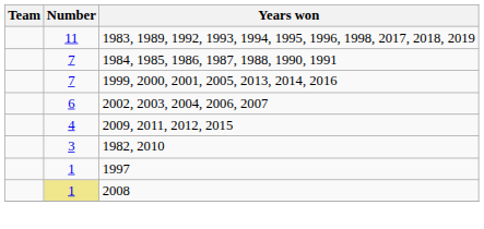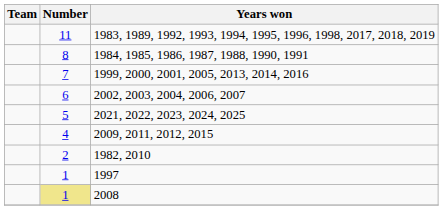 <table class="wikitable sortable" style="text-align:center">
 <tr>
 <th>Team</th>
 <th>Number</th>
 <th>Years won</th>
 </tr>
 <tr>
 <td style=><strong><a href='#'></a></strong></td>
 <td><a href='#'>11</a></td>
 <td align=left>1983, 1989, 1992, 1993, 1994, 1995, 1996, 1998, 2017, 2018, 2019</td>
 </tr>
 <tr>
 <td style=><strong><a href='#'></a></strong></td>
-<td><a href='#'>7</a></td>
+<td><a href='#'>8</a></td>
 <td align=left>1984, 1985, 1986, 1987, 1988, 1990, 1991</td>
 </tr>
 <tr>
 <td style=><strong><a href='#'></a></strong></td>
 <td><a href='#'>7</a></td>
 <td align=left>1999, 2000, 2001, 2005, 2013, 2014, 2016</td>
 </tr>
 <tr>
 <td style=><strong></strong></td>
 <td><a href='#'>6</a></td>
 <td align=left>2002, 2003, 2004, 2006, 2007</td>
 </tr>
 <tr>
+<td style=><strong><a href='#'></a></strong></td>
+<td><a href='#'>5</a></td>
+<td align=left>2021, 2022, 2023, 2024, 2025</td>
+</tr>
+<tr>
 <td style=><strong></strong></td>
 <td><a href='#'>4</a></td>
 <td align=left>2009, 2011, 2012, 2015</td>
 </tr>
 <tr>
 <td style=><strong><a href='#'></a></strong></td>
-<td><a href='#'>3</a></td>
+<td><a href='#'>2</a></td>
 <td align=left>1982, 2010</td>
 </tr>
 <tr>
 <td style=><strong></strong></td>
 <td><a href='#'>1</a></td>
 <td align=left>1997</td>
 </tr>
 <tr>
 <td style=><strong><a href='#'></a></strong></td>
 <td style="background: khaki;"><a href='#'>1</a></td>
 <td align=left>2008</td>
 </tr>
 <tr>
 </tr>
 </table>
